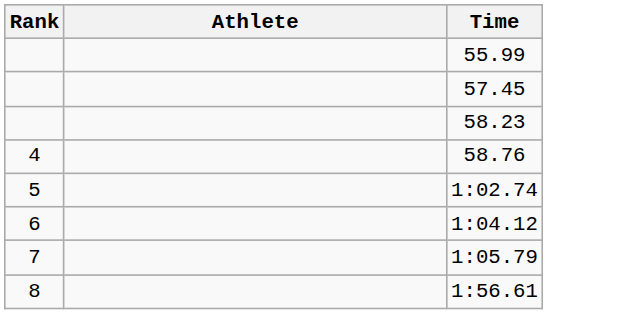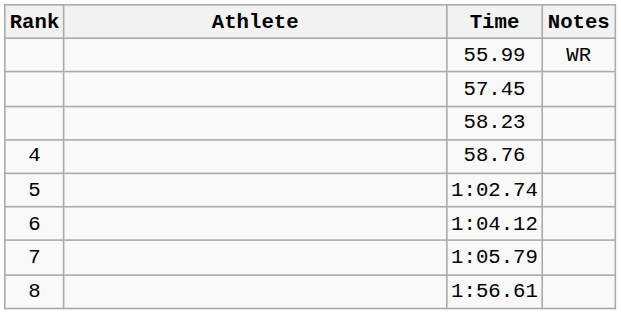 <table class="wikitable" style="text-align:center">
 <tr>
 <th>Rank</th>
 <th Style="width:18em">Athlete</th>
 <th>Time</th>
+<th>Notes</th>
 </tr>
 <tr>
 <td></td>
 <td style="text-align:left"></td>
 <td>55.99</td>
+<td>WR</td>
 </tr>
 <tr>
 <td></td>
 <td style="text-align:left"></td>
 <td>57.45</td>
+<td></td>
 </tr>
 <tr>
 <td></td>
 <td style="text-align:left"></td>
 <td>58.23</td>
+<td></td>
 </tr>
 <tr>
 <td>4</td>
 <td style="text-align:left"></td>
 <td>58.76</td>
+<td></td>
 </tr>
 <tr>
 <td>5</td>
 <td style="text-align:left"></td>
 <td>1:02.74</td>
+<td></td>
 </tr>
 <tr>
 <td>6</td>
 <td style="text-align:left"></td>
 <td>1:04.12</td>
+<td></td>
 </tr>
 <tr>
 <td>7</td>
 <td style="text-align:left"></td>
 <td>1:05.79</td>
+<td></td>
 </tr>
 <tr>
 <td>8</td>
 <td style="text-align:left"></td>
 <td>1:56.61</td>
+<td></td>
 </tr>
 </table>
